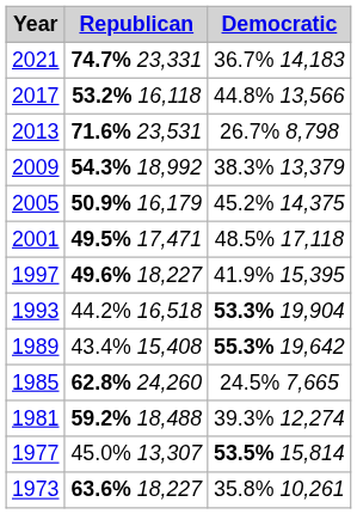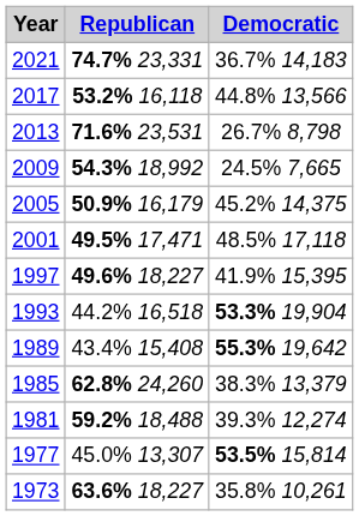 <table align="center" border="2" cellpadding="4" cellspacing="0" style="float:right; margin: 1em 1em 1em 0; border: 1px #aaa solid; border-collapse: collapse;">
 <tr style="background:lightgrey;">
 <th>Year</th>
 <th><a href='#'>Republican</a></th>
 <th><a href='#'>Democratic</a></th>
 </tr>
 <tr>
 <td align="center" ><a href='#'>2021</a></td>
 <td align="center" ><strong>74.7%</strong> <em>23,331</em></td>
 <td align="center" >36.7% <em>14,183</em></td>
 </tr>
 <tr>
 <td align="center" ><a href='#'>2017</a></td>
 <td align="center" ><strong>53.2%</strong> <em>16,118</em></td>
 <td align="center" >44.8% <em>13,566</em></td>
 </tr>
 <tr>
 <td align="center" ><a href='#'>2013</a></td>
 <td align="center" ><strong>71.6%</strong> <em>23,531</em></td>
 <td align="center" >26.7% <em>8,798</em></td>
 </tr>
 <tr>
 <td align="center" ><a href='#'>2009</a></td>
 <td align="center" ><strong>54.3%</strong> <em>18,992</em></td>
-<td align="center" >38.3% <em>13,379</em></td>
+<td align="center" >24.5% <em>7,665</em></td>
 </tr>
 <tr>
 <td align="center" ><a href='#'>2005</a></td>
 <td align="center" ><strong>50.9%</strong> <em>16,179</em></td>
 <td align="center" >45.2% <em>14,375</em></td>
 </tr>
 <tr>
 <td align="center" ><a href='#'>2001</a></td>
 <td align="center" ><strong>49.5%</strong> <em>17,471</em></td>
 <td align="center" >48.5% <em>17,118</em></td>
 </tr>
 <tr>
 <td align="center" ><a href='#'>1997</a></td>
 <td align="center" ><strong>49.6%</strong> <em>18,227</em></td>
 <td align="center" >41.9% <em>15,395</em></td>
 </tr>
 <tr>
 <td align="center" ><a href='#'>1993</a></td>
 <td align="center" >44.2% <em>16,518</em></td>
 <td align="center" ><strong>53.3%</strong> <em>19,904</em></td>
 </tr>
 <tr>
 <td align="center" ><a href='#'>1989</a></td>
 <td align="center" >43.4% <em>15,408</em></td>
 <td align="center" ><strong>55.3%</strong> <em>19,642</em></td>
 </tr>
 <tr>
 <td align="center" ><a href='#'>1985</a></td>
 <td align="center" ><strong>62.8%</strong> <em>24,260</em></td>
-<td align="center" >24.5% <em>7,665</em></td>
+<td align="center" >38.3% <em>13,379</em></td>
 </tr>
 <tr>
 <td align="center" ><a href='#'>1981</a></td>
 <td align="center" ><strong>59.2%</strong> <em>18,488</em></td>
 <td align="center" >39.3% <em>12,274</em></td>
 </tr>
 <tr>
 <td align="center" ><a href='#'>1977</a></td>
 <td align="center" >45.0% <em>13,307</em></td>
 <td align="center" ><strong>53.5%</strong> <em>15,814</em></td>
 </tr>
 <tr>
 <td align="center" ><a href='#'>1973</a></td>
 <td align="center" ><strong>63.6%</strong> <em>18,227</em></td>
 <td align="center" >35.8% <em>10,261</em></td>
 </tr>
 </table>
